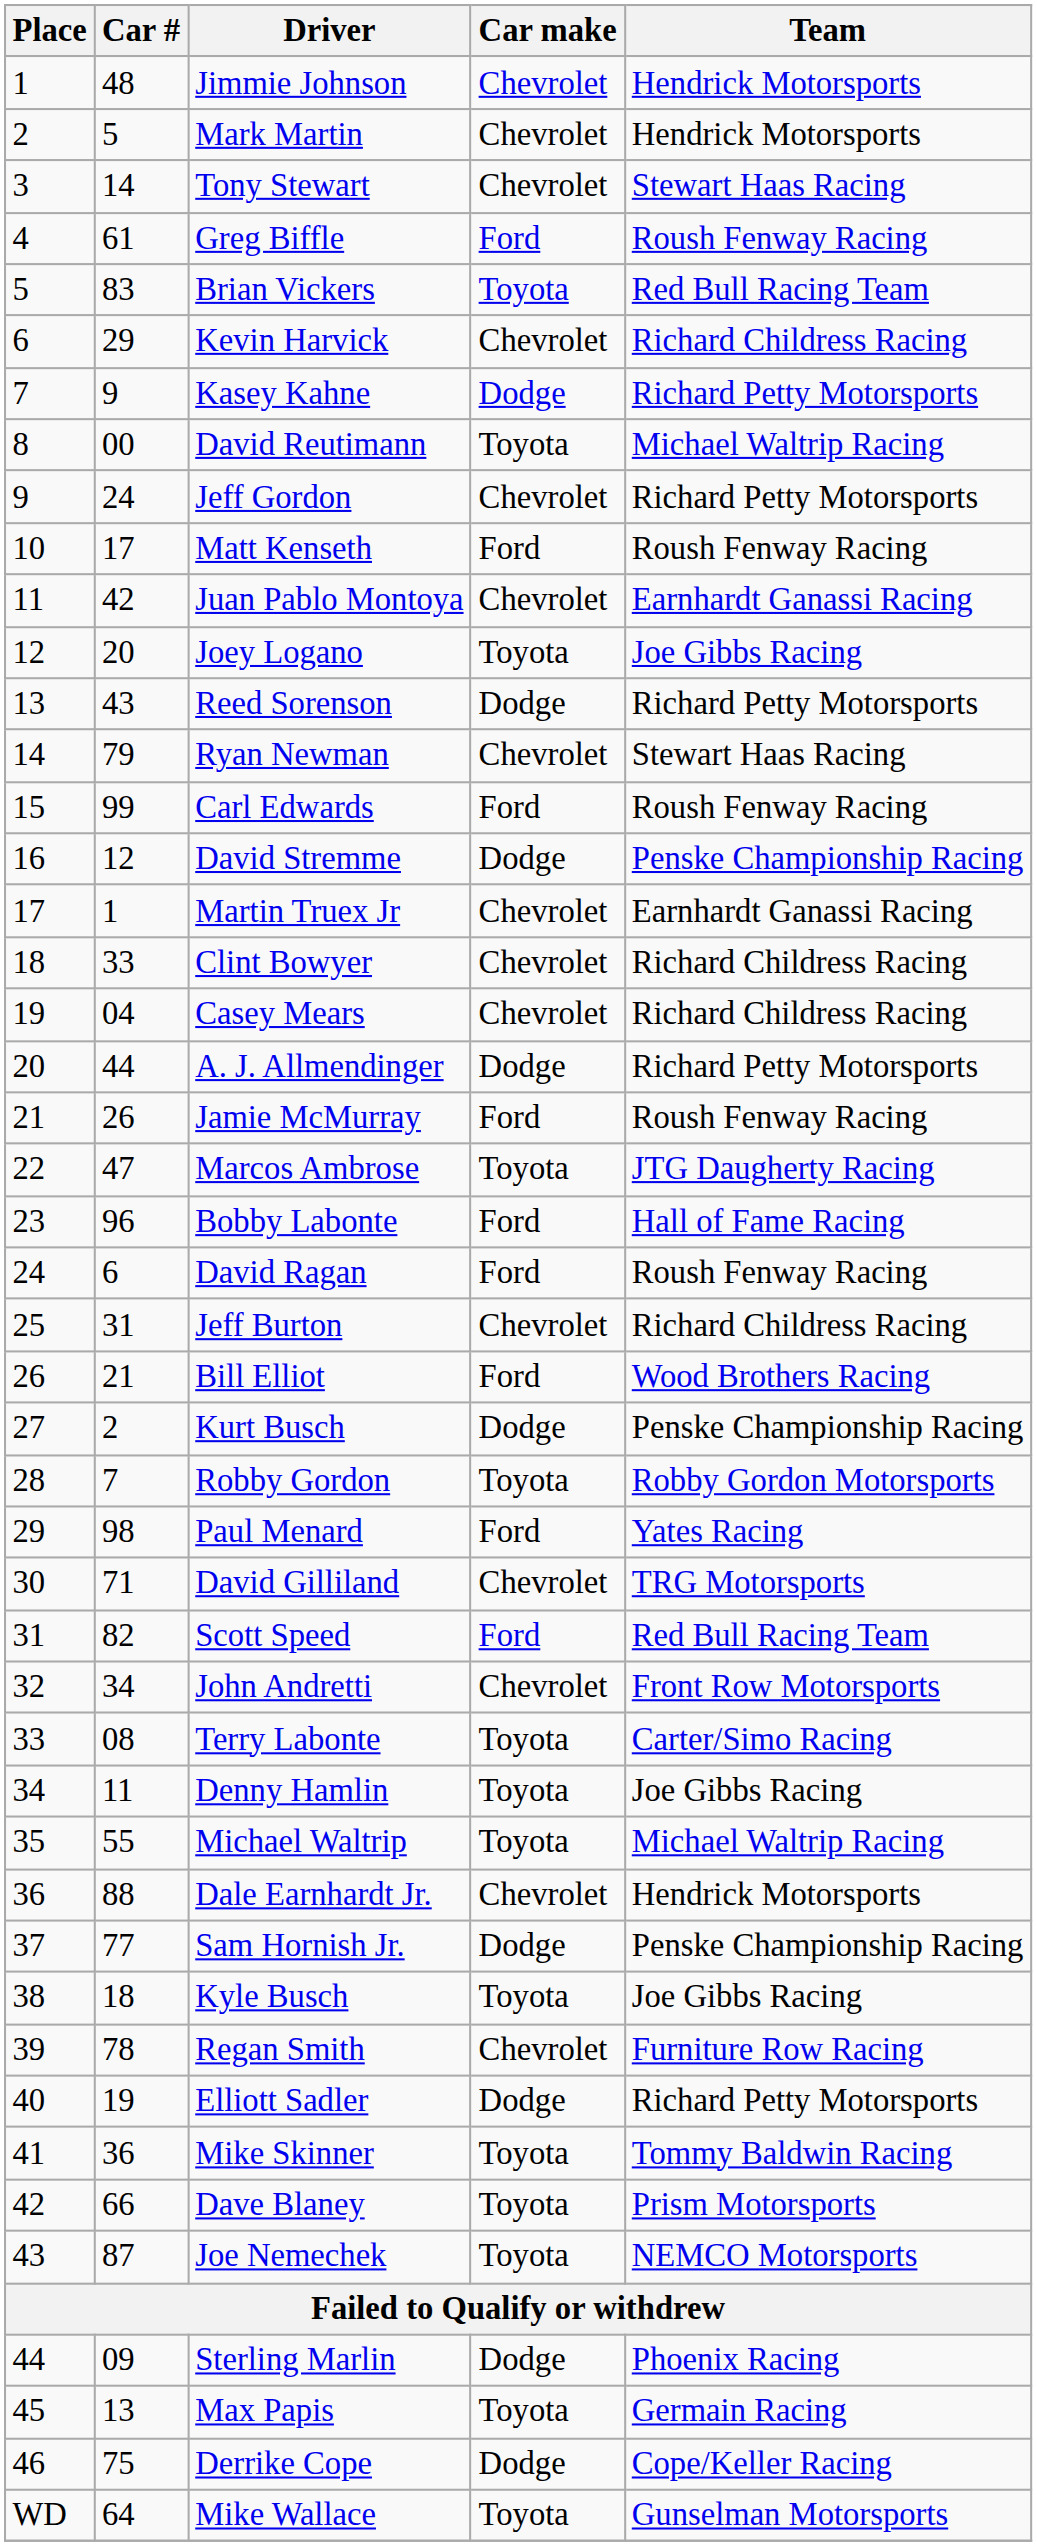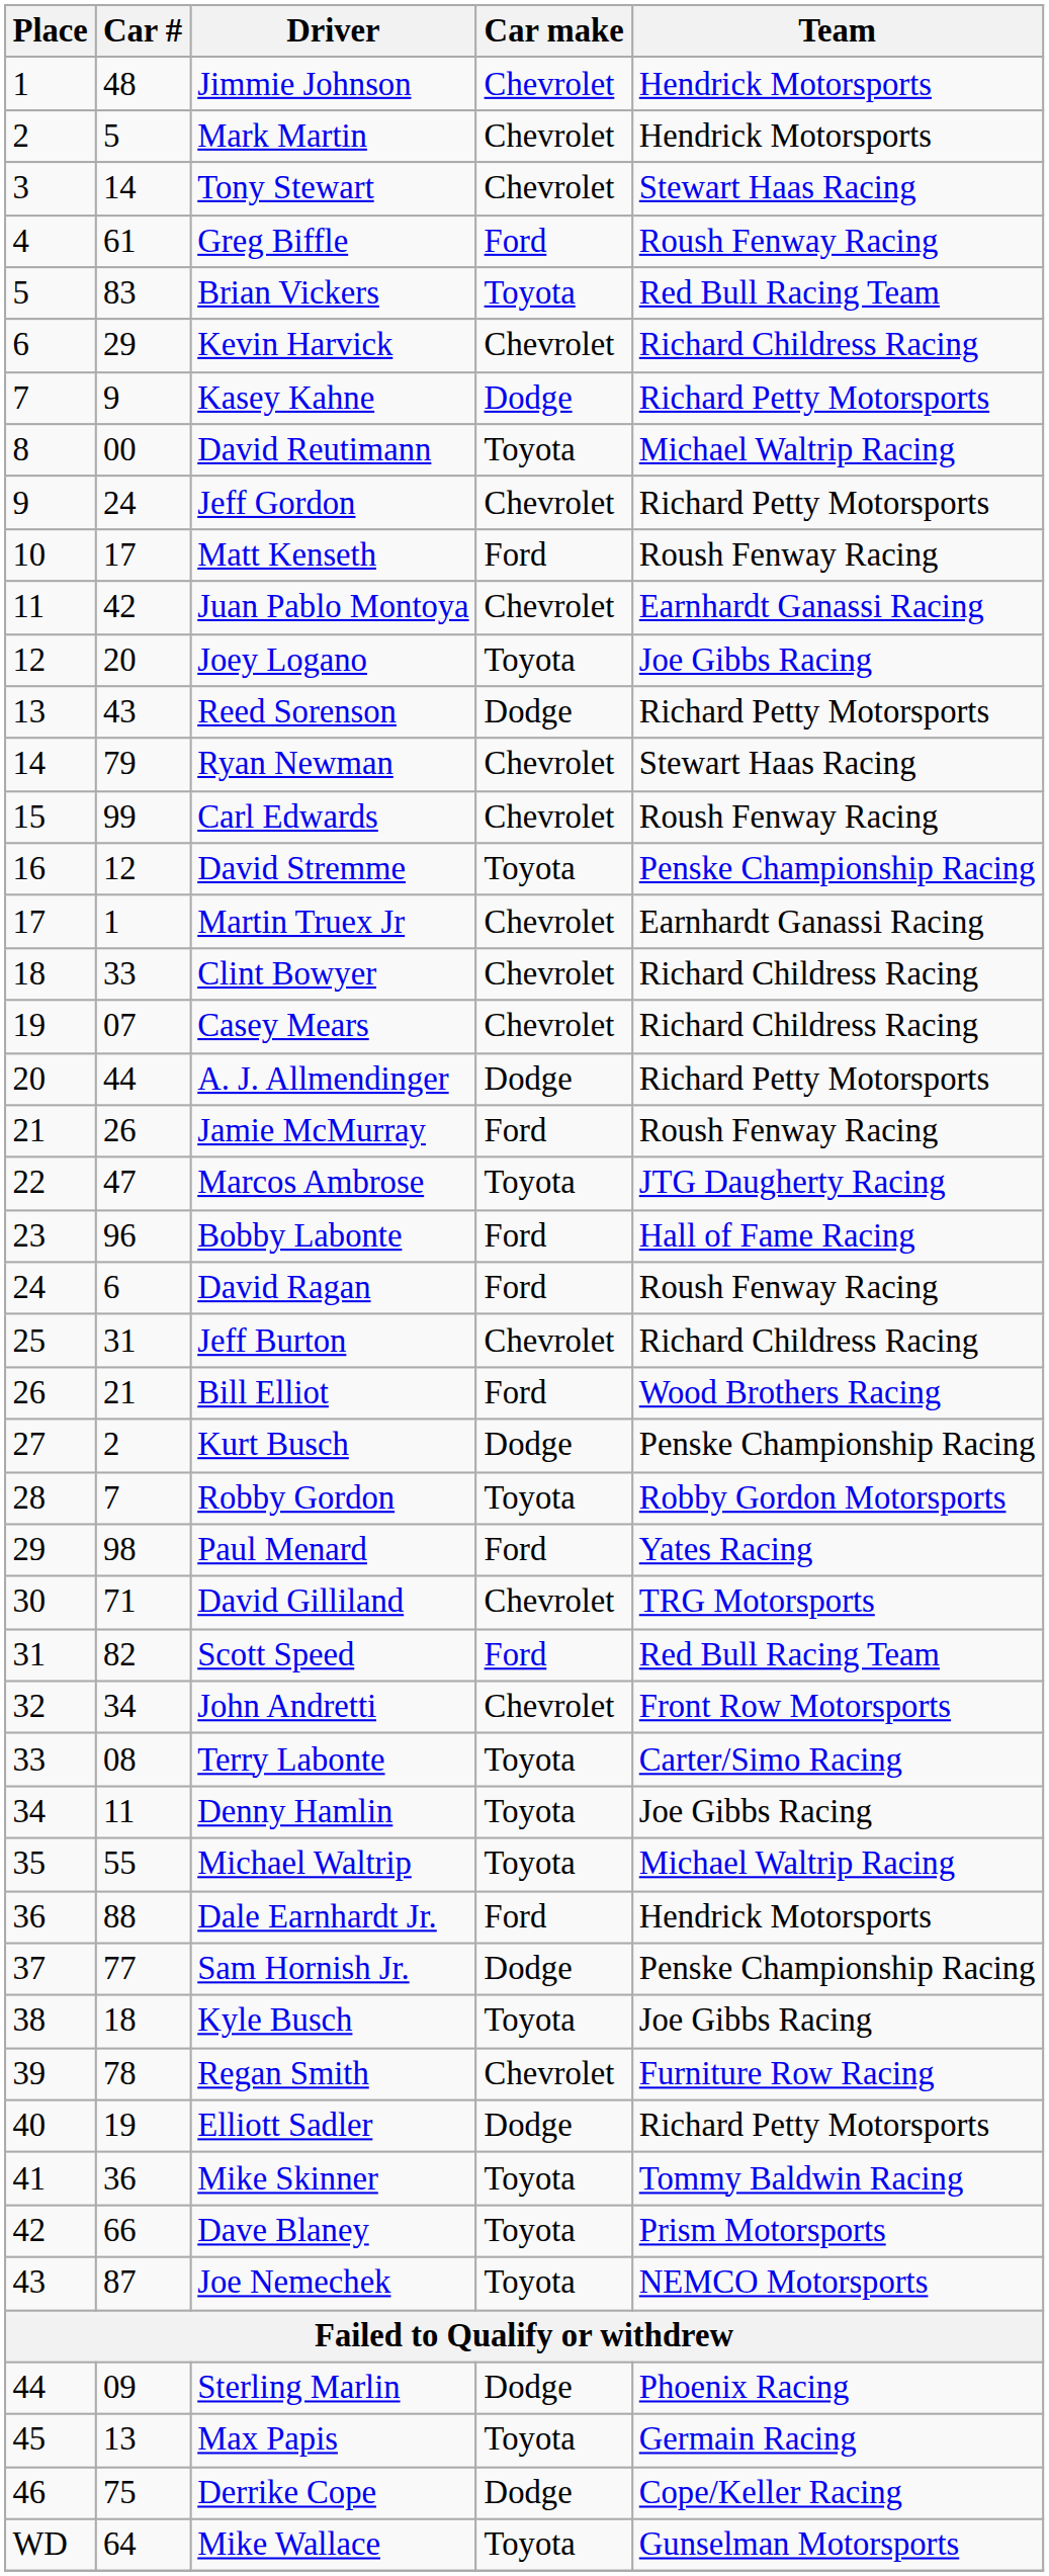 <table class="wikitable" format="font-size:90%;">
 <tr>
 <th>Place</th>
 <th>Car #</th>
 <th>Driver</th>
 <th>Car make</th>
 <th>Team</th>
 </tr>
 <tr>
 <td>1</td>
 <td>48</td>
 <td><a href='#'>Jimmie Johnson</a></td>
 <td><a href='#'>Chevrolet</a></td>
 <td><a href='#'>Hendrick Motorsports</a></td>
 </tr>
 <tr>
 <td>2</td>
 <td>5</td>
 <td><a href='#'>Mark Martin</a></td>
 <td>Chevrolet</td>
 <td>Hendrick Motorsports</td>
 </tr>
 <tr>
 <td>3</td>
 <td>14</td>
 <td><a href='#'>Tony Stewart</a></td>
 <td>Chevrolet</td>
 <td><a href='#'>Stewart Haas Racing</a></td>
 </tr>
 <tr>
 <td>4</td>
 <td>61</td>
 <td><a href='#'>Greg Biffle</a></td>
 <td><a href='#'>Ford</a></td>
 <td><a href='#'>Roush Fenway Racing</a></td>
 </tr>
 <tr>
 <td>5</td>
 <td>83</td>
 <td><a href='#'>Brian Vickers</a></td>
 <td><a href='#'>Toyota</a></td>
 <td><a href='#'>Red Bull Racing Team</a></td>
 </tr>
 <tr>
 <td>6</td>
 <td>29</td>
 <td><a href='#'>Kevin Harvick</a></td>
 <td>Chevrolet</td>
 <td><a href='#'>Richard Childress Racing</a></td>
 </tr>
 <tr>
 <td>7</td>
 <td>9</td>
 <td><a href='#'>Kasey Kahne</a></td>
 <td><a href='#'>Dodge</a></td>
 <td><a href='#'>Richard Petty Motorsports</a></td>
 </tr>
 <tr>
 <td>8</td>
 <td>00</td>
 <td><a href='#'>David Reutimann</a></td>
 <td>Toyota</td>
 <td><a href='#'>Michael Waltrip Racing</a></td>
 </tr>
 <tr>
 <td>9</td>
 <td>24</td>
 <td><a href='#'>Jeff Gordon</a></td>
 <td>Chevrolet</td>
 <td>Richard Petty Motorsports</td>
 </tr>
 <tr>
 <td>10</td>
 <td>17</td>
 <td><a href='#'>Matt Kenseth</a></td>
 <td>Ford</td>
 <td>Roush Fenway Racing</td>
 </tr>
 <tr>
 <td>11</td>
 <td>42</td>
 <td><a href='#'>Juan Pablo Montoya</a></td>
 <td>Chevrolet</td>
 <td><a href='#'>Earnhardt Ganassi Racing</a></td>
 </tr>
 <tr>
 <td>12</td>
 <td>20</td>
 <td><a href='#'>Joey Logano</a></td>
 <td>Toyota</td>
 <td><a href='#'>Joe Gibbs Racing</a></td>
 </tr>
 <tr>
 <td>13</td>
 <td>43</td>
 <td><a href='#'>Reed Sorenson</a></td>
 <td>Dodge</td>
 <td>Richard Petty Motorsports</td>
 </tr>
 <tr>
 <td>14</td>
 <td>79</td>
 <td><a href='#'>Ryan Newman</a></td>
 <td>Chevrolet</td>
 <td>Stewart Haas Racing</td>
 </tr>
 <tr>
 <td>15</td>
 <td>99</td>
 <td><a href='#'>Carl Edwards</a></td>
-<td>Ford</td>
+<td>Chevrolet</td>
 <td>Roush Fenway Racing</td>
 </tr>
 <tr>
 <td>16</td>
 <td>12</td>
 <td><a href='#'>David Stremme</a></td>
-<td>Dodge</td>
+<td>Toyota</td>
 <td><a href='#'>Penske Championship Racing</a></td>
 </tr>
 <tr>
 <td>17</td>
 <td>1</td>
 <td><a href='#'>Martin Truex Jr</a></td>
 <td>Chevrolet</td>
 <td>Earnhardt Ganassi Racing</td>
 </tr>
 <tr>
 <td>18</td>
 <td>33</td>
 <td><a href='#'>Clint Bowyer</a></td>
 <td>Chevrolet</td>
 <td>Richard Childress Racing</td>
 </tr>
 <tr>
 <td>19</td>
-<td>04</td>
+<td>07</td>
 <td><a href='#'>Casey Mears</a></td>
 <td>Chevrolet</td>
 <td>Richard Childress Racing</td>
 </tr>
 <tr>
 <td>20</td>
 <td>44</td>
 <td><a href='#'>A. J. Allmendinger</a></td>
 <td>Dodge</td>
 <td>Richard Petty Motorsports</td>
 </tr>
 <tr>
 <td>21</td>
 <td>26</td>
 <td><a href='#'>Jamie McMurray</a></td>
 <td>Ford</td>
 <td>Roush Fenway Racing</td>
 </tr>
 <tr>
 <td>22</td>
 <td>47</td>
 <td><a href='#'>Marcos Ambrose</a></td>
 <td>Toyota</td>
 <td><a href='#'>JTG Daugherty Racing</a></td>
 </tr>
 <tr>
 <td>23</td>
 <td>96</td>
 <td><a href='#'>Bobby Labonte</a></td>
 <td>Ford</td>
 <td><a href='#'>Hall of Fame Racing</a></td>
 </tr>
 <tr>
 <td>24</td>
 <td>6</td>
 <td><a href='#'>David Ragan</a></td>
 <td>Ford</td>
 <td>Roush Fenway Racing</td>
 </tr>
 <tr>
 <td>25</td>
 <td>31</td>
 <td><a href='#'>Jeff Burton</a></td>
 <td>Chevrolet</td>
 <td>Richard Childress Racing</td>
 </tr>
 <tr>
 <td>26</td>
 <td>21</td>
 <td><a href='#'>Bill Elliot</a></td>
 <td>Ford</td>
 <td><a href='#'>Wood Brothers Racing</a></td>
 </tr>
 <tr>
 <td>27</td>
 <td>2</td>
 <td><a href='#'>Kurt Busch</a></td>
 <td>Dodge</td>
 <td>Penske Championship Racing</td>
 </tr>
 <tr>
 <td>28</td>
 <td>7</td>
 <td><a href='#'>Robby Gordon</a></td>
 <td>Toyota</td>
 <td><a href='#'>Robby Gordon Motorsports</a></td>
 </tr>
 <tr>
 <td>29</td>
 <td>98</td>
 <td><a href='#'>Paul Menard</a></td>
 <td>Ford</td>
 <td><a href='#'>Yates Racing</a></td>
 </tr>
 <tr>
 <td>30</td>
 <td>71</td>
 <td><a href='#'>David Gilliland</a></td>
 <td>Chevrolet</td>
 <td><a href='#'>TRG Motorsports</a></td>
 </tr>
 <tr>
 <td>31</td>
 <td>82</td>
 <td><a href='#'>Scott Speed</a></td>
 <td><a href='#'>Ford</a></td>
 <td><a href='#'>Red Bull Racing Team</a></td>
 </tr>
 <tr>
 <td>32</td>
 <td>34</td>
 <td><a href='#'>John Andretti</a></td>
 <td>Chevrolet</td>
 <td><a href='#'>Front Row Motorsports</a></td>
 </tr>
 <tr>
 <td>33</td>
 <td>08</td>
 <td><a href='#'>Terry Labonte</a></td>
 <td>Toyota</td>
 <td><a href='#'>Carter/Simo Racing</a></td>
 </tr>
 <tr>
 <td>34</td>
 <td>11</td>
 <td><a href='#'>Denny Hamlin</a></td>
 <td>Toyota</td>
 <td>Joe Gibbs Racing</td>
 </tr>
 <tr>
 <td>35</td>
 <td>55</td>
 <td><a href='#'>Michael Waltrip</a></td>
 <td>Toyota</td>
 <td><a href='#'>Michael Waltrip Racing</a></td>
 </tr>
 <tr>
 <td>36</td>
 <td>88</td>
 <td><a href='#'>Dale Earnhardt Jr.</a></td>
-<td>Chevrolet</td>
+<td>Ford</td>
 <td>Hendrick Motorsports</td>
 </tr>
 <tr>
 <td>37</td>
 <td>77</td>
 <td><a href='#'>Sam Hornish Jr.</a></td>
 <td>Dodge</td>
 <td>Penske Championship Racing</td>
 </tr>
 <tr>
 <td>38</td>
 <td>18</td>
 <td><a href='#'>Kyle Busch</a></td>
 <td>Toyota</td>
 <td>Joe Gibbs Racing</td>
 </tr>
 <tr>
 <td>39</td>
 <td>78</td>
 <td><a href='#'>Regan Smith</a></td>
 <td>Chevrolet</td>
 <td><a href='#'>Furniture Row Racing</a></td>
 </tr>
 <tr>
 <td>40</td>
 <td>19</td>
 <td><a href='#'>Elliott Sadler</a></td>
 <td>Dodge</td>
 <td>Richard Petty Motorsports</td>
 </tr>
 <tr>
 <td>41</td>
 <td>36</td>
 <td><a href='#'>Mike Skinner</a></td>
 <td>Toyota</td>
 <td><a href='#'>Tommy Baldwin Racing</a></td>
 </tr>
 <tr>
 <td>42</td>
 <td>66</td>
 <td><a href='#'>Dave Blaney</a></td>
 <td>Toyota</td>
 <td><a href='#'>Prism Motorsports</a></td>
 </tr>
 <tr>
 <td>43</td>
 <td>87</td>
 <td><a href='#'>Joe Nemechek</a></td>
 <td>Toyota</td>
 <td><a href='#'>NEMCO Motorsports</a></td>
 </tr>
 <tr>
 <th colspan="5"><strong>Failed to Qualify or withdrew</strong></th>
 </tr>
 <tr>
 <td>44</td>
 <td>09</td>
 <td><a href='#'>Sterling Marlin</a></td>
 <td>Dodge</td>
 <td><a href='#'>Phoenix Racing</a></td>
 </tr>
 <tr>
 <td>45</td>
 <td>13</td>
 <td><a href='#'>Max Papis</a></td>
 <td>Toyota</td>
 <td><a href='#'>Germain Racing</a></td>
 </tr>
 <tr>
 <td>46</td>
 <td>75</td>
 <td><a href='#'>Derrike Cope</a></td>
 <td>Dodge</td>
 <td><a href='#'>Cope/Keller Racing</a></td>
 </tr>
 <tr>
 <td>WD</td>
 <td>64</td>
 <td><a href='#'>Mike Wallace</a></td>
 <td>Toyota</td>
 <td><a href='#'>Gunselman Motorsports</a></td>
 </tr>
 <tr>
 </tr>
 </table>
